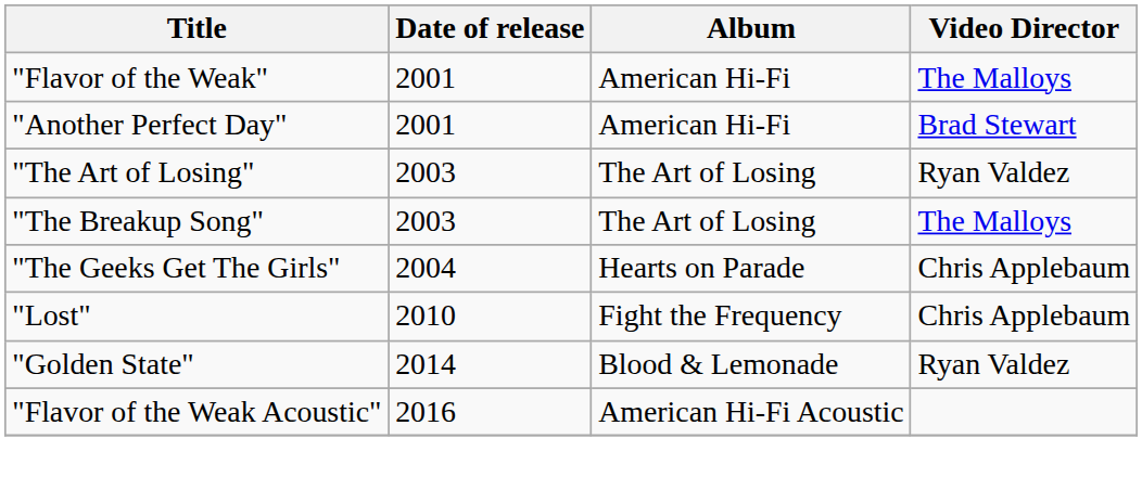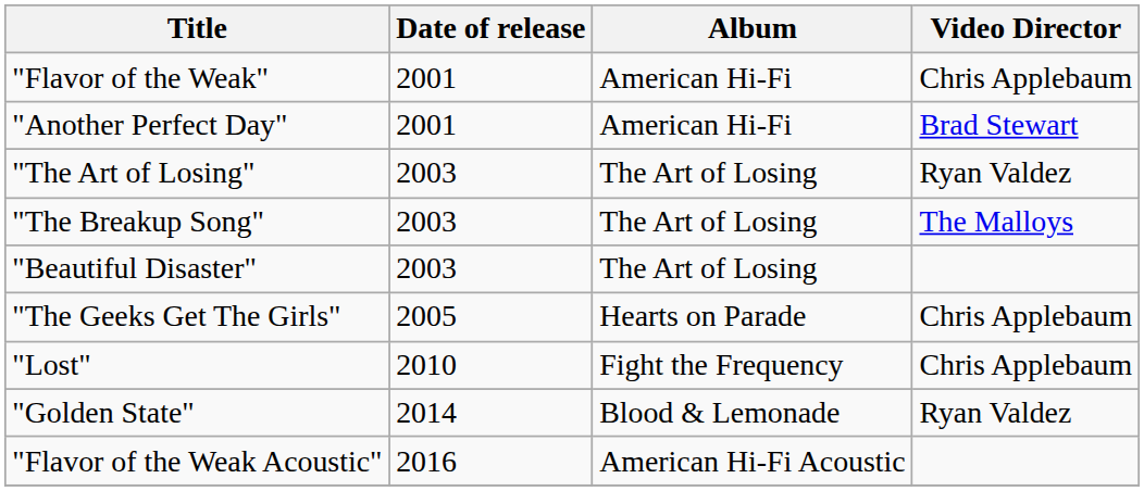 <table class="wikitable">
 <tr>
 <th>Title</th>
 <th>Date of release</th>
 <th>Album</th>
 <th>Video Director</th>
 </tr>
 <tr>
 <td>"Flavor of the Weak"</td>
 <td>2001</td>
 <td>American Hi-Fi</td>
-<td><a href='#'>The Malloys</a></td>
+<td>Chris Applebaum</td>
 </tr>
 <tr>
 <td>"Another Perfect Day"</td>
 <td>2001</td>
 <td>American Hi-Fi</td>
 <td><a href='#'>Brad Stewart</a></td>
 </tr>
 <tr>
 <td>"The Art of Losing"</td>
 <td>2003</td>
 <td>The Art of Losing</td>
 <td>Ryan Valdez</td>
 </tr>
 <tr>
 <td>"The Breakup Song"</td>
 <td>2003</td>
 <td>The Art of Losing</td>
 <td><a href='#'>The Malloys</a></td>
 </tr>
 <tr>
+<td>"Beautiful Disaster"</td>
+<td>2003</td>
+<td>The Art of Losing</td>
+<td></td>
+</tr>
+<tr>
 <td>"The Geeks Get The Girls"</td>
-<td>2004</td>
+<td>2005</td>
 <td>Hearts on Parade</td>
 <td>Chris Applebaum</td>
 </tr>
 <tr>
 <td>"Lost"</td>
 <td>2010</td>
 <td>Fight the Frequency</td>
 <td>Chris Applebaum</td>
 </tr>
 <tr>
 <td>"Golden State"</td>
 <td>2014</td>
 <td>Blood & Lemonade</td>
 <td>Ryan Valdez</td>
 </tr>
 <tr>
 <td>"Flavor of the Weak Acoustic"</td>
 <td>2016</td>
 <td>American Hi-Fi Acoustic</td>
 <td></td>
 </tr>
 <tr>
 </tr>
 </table>
